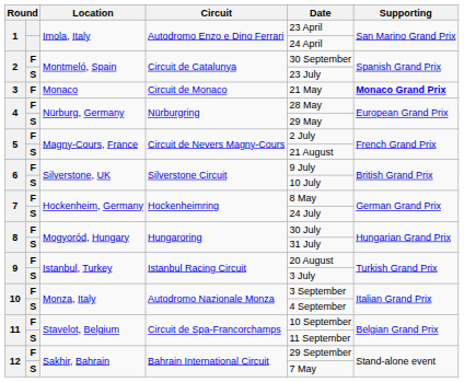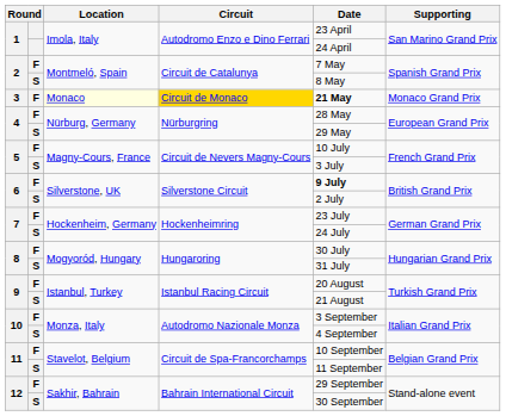 <table class="wikitable" style="font-size: 85%;">
 <tr>
 <th colspan=2>Round</th>
 <th>Location</th>
 <th>Circuit</th>
 <th>Date</th>
 <th>Supporting</th>
 </tr>
 <tr>
 <th rowspan=2>1</th>
 <th></th>
 <td rowspan=2> <a href='#'>Imola</a>, <a href='#'>Italy</a></td>
 <td rowspan=2><a href='#'>Autodromo Enzo e Dino Ferrari</a></td>
 <td>23 April</td>
 <td rowspan=2><a href='#'>San Marino Grand Prix</a></td>
 </tr>
 <tr>
 <th></th>
 <td>24 April</td>
 </tr>
 <tr>
 <th rowspan=2>2</th>
 <th>F</th>
 <td rowspan=2> <a href='#'>Montmeló</a>, <a href='#'>Spain</a></td>
 <td rowspan=2><a href='#'>Circuit de Catalunya</a></td>
-<td>30 September</td>
+<td>7 May</td>
 <td rowspan=2><a href='#'>Spanish Grand Prix</a></td>
 </tr>
 <tr>
 <th>S</th>
-<td>23 July</td>
+<td>8 May</td>
 </tr>
 <tr>
 <th>3</th>
 <th>F</th>
-<td> <a href='#'>Monaco</a></td>
-<td><a href='#'>Circuit de Monaco</a></td>
-<td>21 May</td>
-<td><strong><a href='#'>Monaco Grand Prix</a></strong></td>
+<td style="background: lightyellow;"> <a href='#'>Monaco</a></td>
+<td style="background: gold;"><a href='#'>Circuit de Monaco</a></td>
+<td><strong>21 May</strong></td>
+<td><a href='#'>Monaco Grand Prix</a></td>
 </tr>
 <tr>
 <th rowspan=2>4</th>
 <th>F</th>
 <td rowspan=2> <a href='#'>Nürburg</a>, <a href='#'>Germany</a></td>
 <td rowspan=2><a href='#'>Nürburgring</a></td>
 <td>28 May</td>
 <td rowspan=2><a href='#'>European Grand Prix</a></td>
 </tr>
 <tr>
 <th>S</th>
 <td>29 May</td>
 </tr>
 <tr>
 <th rowspan=2>5</th>
 <th>F</th>
 <td rowspan=2> <a href='#'>Magny-Cours</a>, <a href='#'>France</a></td>
 <td rowspan=2><a href='#'>Circuit de Nevers Magny-Cours</a></td>
-<td>2 July</td>
+<td>10 July</td>
 <td rowspan=2><a href='#'>French Grand Prix</a></td>
 </tr>
 <tr>
 <th>S</th>
-<td>21 August</td>
+<td>3 July</td>
 </tr>
 <tr>
 <th rowspan=2>6</th>
 <th>F</th>
 <td rowspan=2> <a href='#'>Silverstone</a>, <a href='#'>UK</a></td>
 <td rowspan=2><a href='#'>Silverstone Circuit</a></td>
-<td>9 July</td>
+<td><strong>9 July</strong></td>
 <td rowspan=2><a href='#'>British Grand Prix</a></td>
 </tr>
 <tr>
 <th>S</th>
-<td>10 July</td>
+<td>2 July</td>
 </tr>
 <tr>
 <th rowspan=2>7</th>
 <th>F</th>
 <td rowspan=2> <a href='#'>Hockenheim</a>, <a href='#'>Germany</a></td>
 <td rowspan=2><a href='#'>Hockenheimring</a></td>
-<td>8 May</td>
+<td>23 July</td>
 <td rowspan=2><a href='#'>German Grand Prix</a></td>
 </tr>
 <tr>
 <th>S</th>
 <td>24 July</td>
 </tr>
 <tr>
 <th rowspan=2>8</th>
 <th>F</th>
 <td rowspan=2> <a href='#'>Mogyoród</a>, <a href='#'>Hungary</a></td>
 <td rowspan=2><a href='#'>Hungaroring</a></td>
 <td>30 July</td>
 <td rowspan=2><a href='#'>Hungarian Grand Prix</a></td>
 </tr>
 <tr>
 <th>S</th>
 <td>31 July</td>
 </tr>
 <tr>
 <th rowspan=2>9</th>
 <th>F</th>
 <td rowspan=2> <a href='#'>Istanbul</a>, <a href='#'>Turkey</a></td>
 <td rowspan=2><a href='#'>Istanbul Racing Circuit</a></td>
 <td>20 August</td>
 <td rowspan=2><a href='#'>Turkish Grand Prix</a></td>
 </tr>
 <tr>
 <th>S</th>
-<td>3 July</td>
+<td>21 August</td>
 </tr>
 <tr>
 <th rowspan=2>10</th>
 <th>F</th>
 <td rowspan=2> <a href='#'>Monza</a>, <a href='#'>Italy</a></td>
 <td rowspan=2><a href='#'>Autodromo Nazionale Monza</a></td>
 <td>3 September</td>
 <td rowspan=2><a href='#'>Italian Grand Prix</a></td>
 </tr>
 <tr>
 <th>S</th>
 <td>4 September</td>
 </tr>
 <tr>
 <th rowspan=2>11</th>
 <th>F</th>
 <td rowspan=2> <a href='#'>Stavelot</a>, <a href='#'>Belgium</a></td>
 <td rowspan=2><a href='#'>Circuit de Spa-Francorchamps</a></td>
 <td>10 September</td>
 <td rowspan=2><a href='#'>Belgian Grand Prix</a></td>
 </tr>
 <tr>
 <th>S</th>
 <td>11 September</td>
 </tr>
 <tr>
 <th rowspan=2>12</th>
 <th>F</th>
 <td rowspan=2> <a href='#'>Sakhir</a>, <a href='#'>Bahrain</a></td>
 <td rowspan=2><a href='#'>Bahrain International Circuit</a></td>
 <td>29 September</td>
 <td rowspan=2>Stand-alone event</td>
 </tr>
 <tr>
 <th>S</th>
-<td>7 May</td>
+<td>30 September</td>
 </tr>
 </table>
